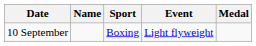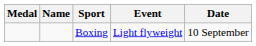 <table class="wikitable sortable" style="font-size:90%">
 <tr>
-<th>Date</th>
+<th>Medal</th>
 <th>Name</th>
 <th>Sport</th>
 <th>Event</th>
-<th>Medal</th>
+<th>Date</th>
 </tr>
 <tr>
-<td>10 September</td>
+<td></td>
 <td></td>
 <td><a href='#'>Boxing</a></td>
 <td><a href='#'>Light flyweight</a></td>
-<td></td>
+<td>10 September</td>
 </tr>
 </table>
